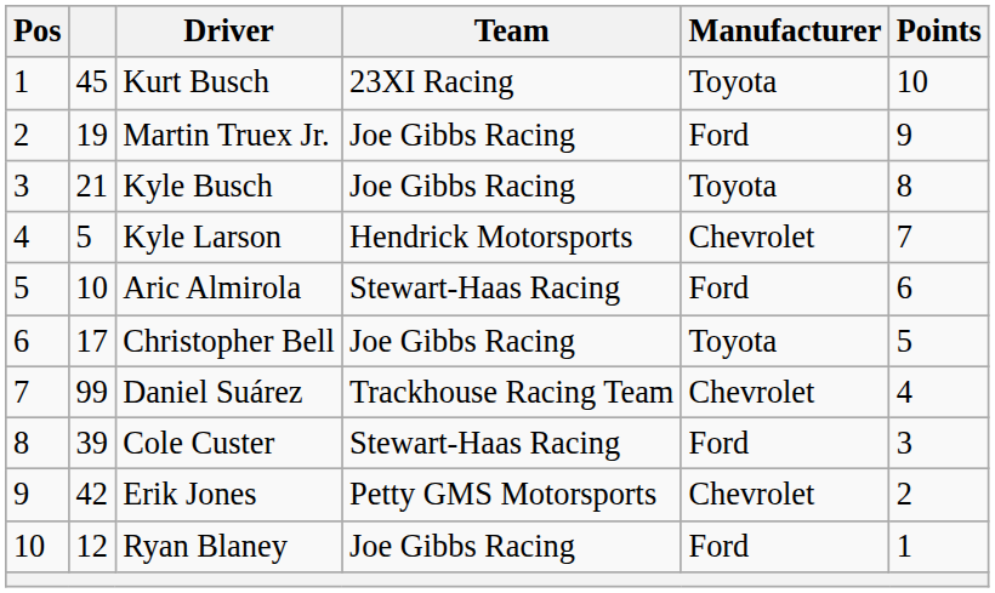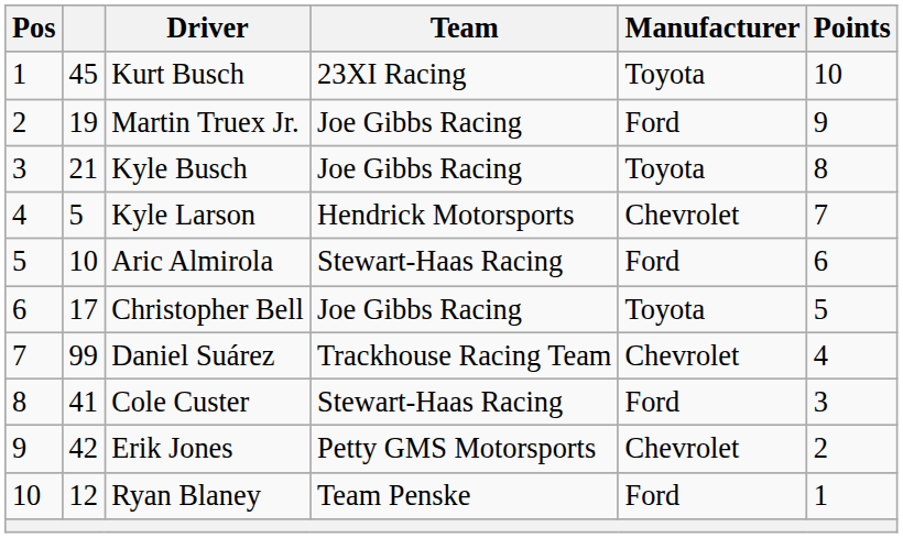 <table class="wikitable" style="font-size:98%">
 <tr>
 <th>Pos</th>
 <th></th>
 <th>Driver</th>
 <th>Team</th>
 <th>Manufacturer</th>
 <th>Points</th>
 </tr>
 <tr>
 <td>1</td>
 <td>45</td>
 <td>Kurt Busch</td>
 <td>23XI Racing</td>
 <td>Toyota</td>
 <td>10</td>
 </tr>
 <tr>
 <td>2</td>
 <td>19</td>
 <td>Martin Truex Jr.</td>
 <td>Joe Gibbs Racing</td>
 <td>Ford</td>
 <td>9</td>
 </tr>
 <tr>
 <td>3</td>
 <td>21</td>
 <td>Kyle Busch</td>
 <td>Joe Gibbs Racing</td>
 <td>Toyota</td>
 <td>8</td>
 </tr>
 <tr>
 <td>4</td>
 <td>5</td>
 <td>Kyle Larson</td>
 <td>Hendrick Motorsports</td>
 <td>Chevrolet</td>
 <td>7</td>
 </tr>
 <tr>
 <td>5</td>
 <td>10</td>
 <td>Aric Almirola</td>
 <td>Stewart-Haas Racing</td>
 <td>Ford</td>
 <td>6</td>
 </tr>
 <tr>
 <td>6</td>
 <td>17</td>
 <td>Christopher Bell</td>
 <td>Joe Gibbs Racing</td>
 <td>Toyota</td>
 <td>5</td>
 </tr>
 <tr>
 <td>7</td>
 <td>99</td>
 <td>Daniel Suárez</td>
 <td>Trackhouse Racing Team</td>
 <td>Chevrolet</td>
 <td>4</td>
 </tr>
 <tr>
 <td>8</td>
-<td>39</td>
+<td>41</td>
 <td>Cole Custer</td>
 <td>Stewart-Haas Racing</td>
 <td>Ford</td>
 <td>3</td>
 </tr>
 <tr>
 <td>9</td>
 <td>42</td>
 <td>Erik Jones</td>
 <td>Petty GMS Motorsports</td>
 <td>Chevrolet</td>
 <td>2</td>
 </tr>
 <tr>
 <td>10</td>
 <td>12</td>
 <td>Ryan Blaney</td>
-<td>Joe Gibbs Racing</td>
+<td>Team Penske</td>
 <td>Ford</td>
 <td>1</td>
 </tr>
 <tr>
 <th colspan="6"></th>
 </tr>
 </table>
